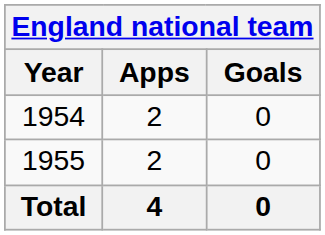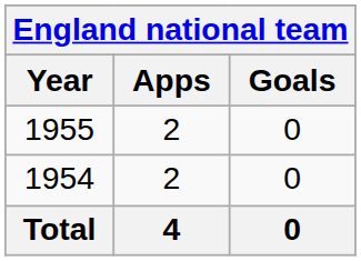 <table class="wikitable" style="text-align:center">
 <tr>
 <th colspan=3><a href='#'>England national team</a></th>
 </tr>
 <tr>
 <th>Year</th>
 <th>Apps</th>
 <th>Goals</th>
 </tr>
 <tr>
-<td>1954</td>
+<td>1955</td>
 <td>2</td>
 <td>0</td>
 </tr>
 <tr>
-<td>1955</td>
+<td>1954</td>
 <td>2</td>
 <td>0</td>
 </tr>
 <tr>
 <th>Total</th>
 <th>4</th>
 <th>0</th>
 </tr>
 </table>
